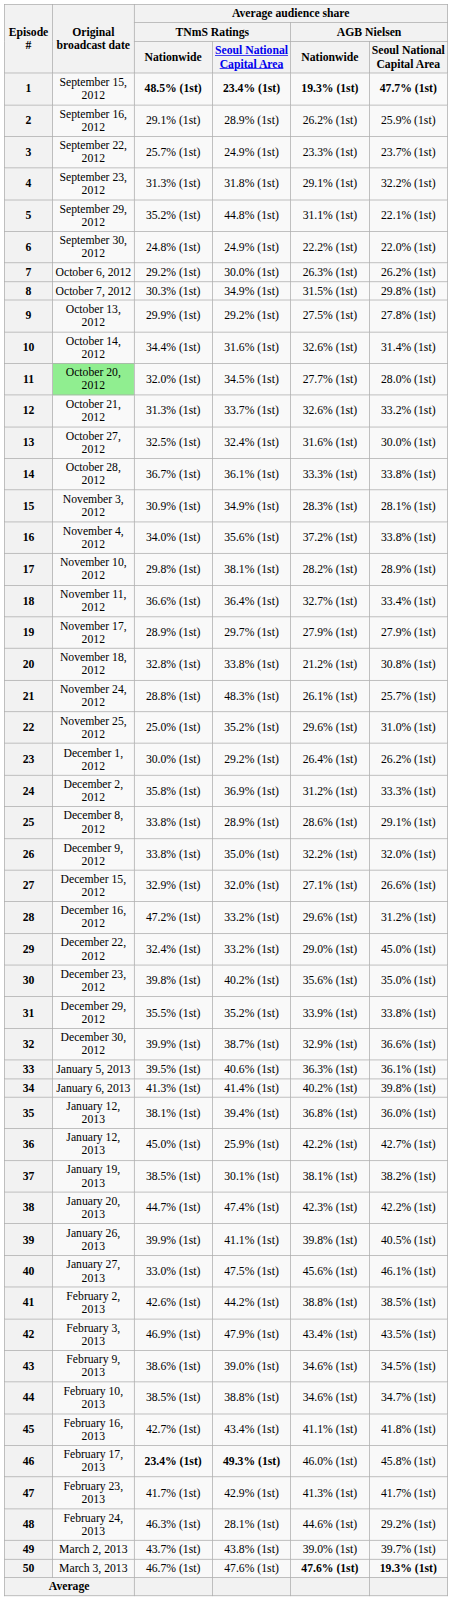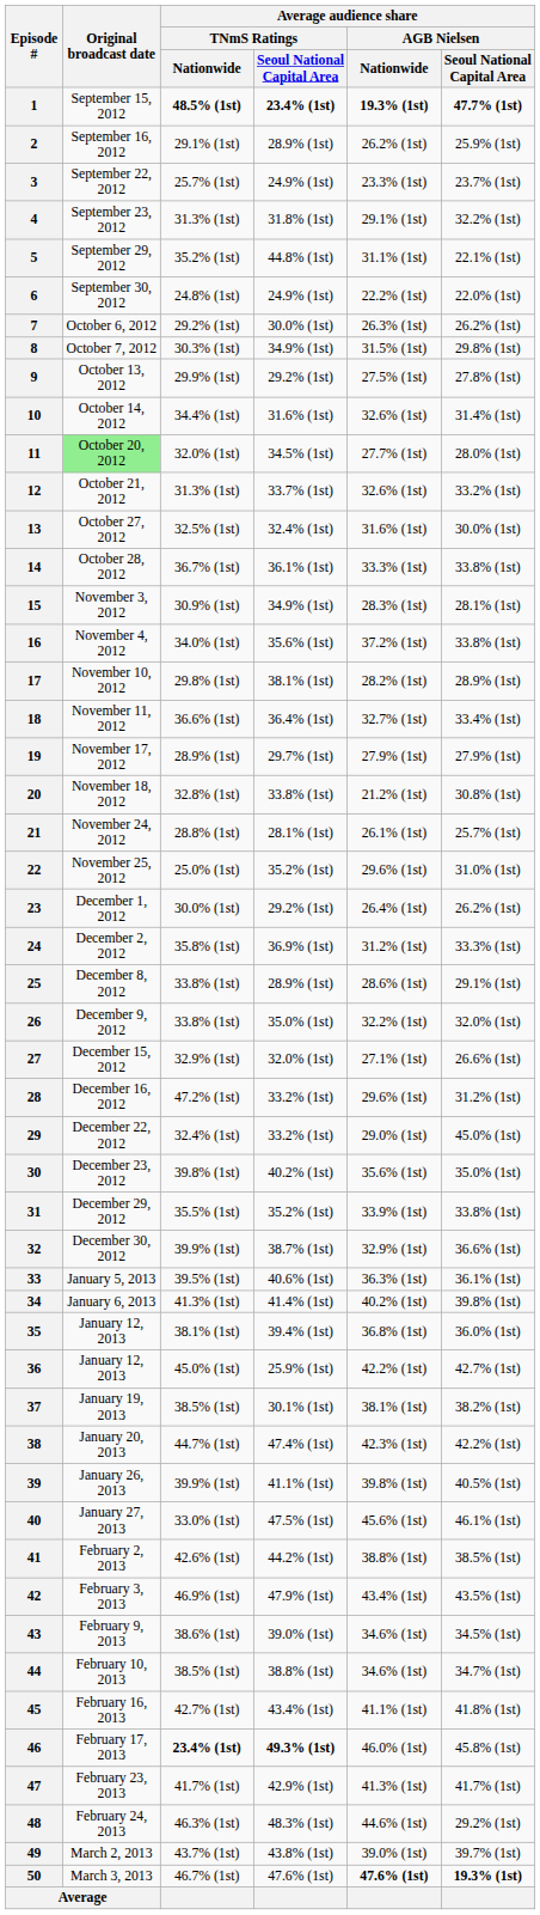 <table class=wikitable style="text-align:center">
 <tr>
 <th rowspan="3">Episode #</th>
 <th rowspan="3">Original broadcast date</th>
 <th colspan="5">Average audience share</th>
 </tr>
 <tr>
 <th colspan="2">TNmS Ratings</th>
 <th colspan="2">AGB Nielsen</th>
 </tr>
 <tr>
 <th width=100>Nationwide</th>
 <th width=100><a href='#'>Seoul National Capital Area</a></th>
 <th width=100>Nationwide</th>
 <th width=100>Seoul National Capital Area</th>
 </tr>
 <tr>
 <th>1</th>
 <td>September 15, 2012</td>
 <td><span><strong>48.5% (1st)</strong></span></td>
 <td><span><strong>23.4% (1st)</strong></span></td>
 <td><span><strong>19.3% (1st)</strong></span></td>
 <td><span><strong>47.7% (1st)</strong></span></td>
 </tr>
 <tr>
 <th>2</th>
 <td>September 16, 2012</td>
 <td>29.1% (1st)</td>
 <td>28.9% (1st)</td>
 <td>26.2% (1st)</td>
 <td>25.9% (1st)</td>
 </tr>
 <tr>
 <th>3</th>
 <td>September 22, 2012</td>
 <td>25.7% (1st)</td>
 <td>24.9% (1st)</td>
 <td>23.3% (1st)</td>
 <td>23.7% (1st)</td>
 </tr>
 <tr>
 <th>4</th>
 <td>September 23, 2012</td>
 <td>31.3% (1st)</td>
 <td>31.8% (1st)</td>
 <td>29.1% (1st)</td>
 <td>32.2% (1st)</td>
 </tr>
 <tr>
 <th>5</th>
 <td>September 29, 2012</td>
 <td>35.2% (1st)</td>
 <td>44.8% (1st)</td>
 <td>31.1% (1st)</td>
 <td>22.1% (1st)</td>
 </tr>
 <tr>
 <th>6</th>
 <td>September 30, 2012</td>
 <td>24.8% (1st)</td>
 <td>24.9% (1st)</td>
 <td>22.2% (1st)</td>
 <td>22.0% (1st)</td>
 </tr>
 <tr>
 <th>7</th>
 <td>October 6, 2012</td>
 <td>29.2% (1st)</td>
 <td>30.0% (1st)</td>
 <td>26.3% (1st)</td>
 <td>26.2% (1st)</td>
 </tr>
 <tr>
 <th>8</th>
 <td>October 7, 2012</td>
 <td>30.3% (1st)</td>
 <td>34.9% (1st)</td>
 <td>31.5% (1st)</td>
 <td>29.8% (1st)</td>
 </tr>
 <tr>
 <th>9</th>
 <td>October 13, 2012</td>
 <td>29.9% (1st)</td>
 <td>29.2% (1st)</td>
 <td>27.5% (1st)</td>
 <td>27.8% (1st)</td>
 </tr>
 <tr>
 <th>10</th>
 <td>October 14, 2012</td>
 <td>34.4% (1st)</td>
 <td>31.6% (1st)</td>
 <td>32.6% (1st)</td>
 <td>31.4% (1st)</td>
 </tr>
 <tr>
 <th>11</th>
 <td style="background: lightgreen;">October 20, 2012</td>
 <td>32.0% (1st)</td>
 <td>34.5% (1st)</td>
 <td>27.7% (1st)</td>
 <td>28.0% (1st)</td>
 </tr>
 <tr>
 <th>12</th>
 <td>October 21, 2012</td>
 <td>31.3% (1st)</td>
 <td>33.7% (1st)</td>
 <td>32.6% (1st)</td>
 <td>33.2% (1st)</td>
 </tr>
 <tr>
 <th>13</th>
 <td>October 27, 2012</td>
 <td>32.5% (1st)</td>
 <td>32.4% (1st)</td>
 <td>31.6% (1st)</td>
 <td>30.0% (1st)</td>
 </tr>
 <tr>
 <th>14</th>
 <td>October 28, 2012</td>
 <td>36.7% (1st)</td>
 <td>36.1% (1st)</td>
 <td>33.3% (1st)</td>
 <td>33.8% (1st)</td>
 </tr>
 <tr>
 <th>15</th>
 <td>November 3, 2012</td>
 <td>30.9% (1st)</td>
 <td>34.9% (1st)</td>
 <td>28.3% (1st)</td>
 <td>28.1% (1st)</td>
 </tr>
 <tr>
 <th>16</th>
 <td>November 4, 2012</td>
 <td>34.0% (1st)</td>
 <td>35.6% (1st)</td>
 <td>37.2% (1st)</td>
 <td>33.8% (1st)</td>
 </tr>
 <tr>
 <th>17</th>
 <td>November 10, 2012</td>
 <td>29.8% (1st)</td>
 <td>38.1% (1st)</td>
 <td>28.2% (1st)</td>
 <td>28.9% (1st)</td>
 </tr>
 <tr>
 <th>18</th>
 <td>November 11, 2012</td>
 <td>36.6% (1st)</td>
 <td>36.4% (1st)</td>
 <td>32.7% (1st)</td>
 <td>33.4% (1st)</td>
 </tr>
 <tr>
 <th>19</th>
 <td>November 17, 2012</td>
 <td>28.9% (1st)</td>
 <td>29.7% (1st)</td>
 <td>27.9% (1st)</td>
 <td>27.9% (1st)</td>
 </tr>
 <tr>
 <th>20</th>
 <td>November 18, 2012</td>
 <td>32.8% (1st)</td>
 <td>33.8% (1st)</td>
 <td>21.2% (1st)</td>
 <td>30.8% (1st)</td>
 </tr>
 <tr>
 <th>21</th>
 <td>November 24, 2012</td>
 <td>28.8% (1st)</td>
-<td>48.3% (1st)</td>
+<td>28.1% (1st)</td>
 <td>26.1% (1st)</td>
 <td>25.7% (1st)</td>
 </tr>
 <tr>
 <th>22</th>
 <td>November 25, 2012</td>
 <td>25.0% (1st)</td>
 <td>35.2% (1st)</td>
 <td>29.6% (1st)</td>
 <td>31.0% (1st)</td>
 </tr>
 <tr>
 <th>23</th>
 <td>December 1, 2012</td>
 <td>30.0% (1st)</td>
 <td>29.2% (1st)</td>
 <td>26.4% (1st)</td>
 <td>26.2% (1st)</td>
 </tr>
 <tr>
 <th>24</th>
 <td>December 2, 2012</td>
 <td>35.8% (1st)</td>
 <td>36.9% (1st)</td>
 <td>31.2% (1st)</td>
 <td>33.3% (1st)</td>
 </tr>
 <tr>
 <th>25</th>
 <td>December 8, 2012</td>
 <td>33.8% (1st)</td>
 <td>28.9% (1st)</td>
 <td>28.6% (1st)</td>
 <td>29.1% (1st)</td>
 </tr>
 <tr>
 <th>26</th>
 <td>December 9, 2012</td>
 <td>33.8% (1st)</td>
 <td>35.0% (1st)</td>
 <td>32.2% (1st)</td>
 <td>32.0% (1st)</td>
 </tr>
 <tr>
 <th>27</th>
 <td>December 15, 2012</td>
 <td>32.9% (1st)</td>
 <td>32.0% (1st)</td>
 <td>27.1% (1st)</td>
 <td>26.6% (1st)</td>
 </tr>
 <tr>
 <th>28</th>
 <td>December 16, 2012</td>
 <td>47.2% (1st)</td>
 <td>33.2% (1st)</td>
 <td>29.6% (1st)</td>
 <td>31.2% (1st)</td>
 </tr>
 <tr>
 <th>29</th>
 <td>December 22, 2012</td>
 <td>32.4% (1st)</td>
 <td>33.2% (1st)</td>
 <td>29.0% (1st)</td>
 <td>45.0% (1st)</td>
 </tr>
 <tr>
 <th>30</th>
 <td>December 23, 2012</td>
 <td>39.8% (1st)</td>
 <td>40.2% (1st)</td>
 <td>35.6% (1st)</td>
 <td>35.0% (1st)</td>
 </tr>
 <tr>
 <th>31</th>
 <td>December 29, 2012</td>
 <td>35.5% (1st)</td>
 <td>35.2% (1st)</td>
 <td>33.9% (1st)</td>
 <td>33.8% (1st)</td>
 </tr>
 <tr>
 <th>32</th>
 <td>December 30, 2012</td>
 <td>39.9% (1st)</td>
 <td>38.7% (1st)</td>
 <td>32.9% (1st)</td>
 <td>36.6% (1st)</td>
 </tr>
 <tr>
 <th>33</th>
 <td>January 5, 2013</td>
 <td>39.5% (1st)</td>
 <td>40.6% (1st)</td>
 <td>36.3% (1st)</td>
 <td>36.1% (1st)</td>
 </tr>
 <tr>
 <th>34</th>
 <td>January 6, 2013</td>
 <td>41.3% (1st)</td>
 <td>41.4% (1st)</td>
 <td>40.2% (1st)</td>
 <td>39.8% (1st)</td>
 </tr>
 <tr>
 <th>35</th>
 <td>January 12, 2013</td>
 <td>38.1% (1st)</td>
 <td>39.4% (1st)</td>
 <td>36.8% (1st)</td>
 <td>36.0% (1st)</td>
 </tr>
 <tr>
 <th>36</th>
 <td>January 12, 2013</td>
 <td>45.0% (1st)</td>
 <td>25.9% (1st)</td>
 <td>42.2% (1st)</td>
 <td>42.7% (1st)</td>
 </tr>
 <tr>
 <th>37</th>
 <td>January 19, 2013</td>
 <td>38.5% (1st)</td>
 <td>30.1% (1st)</td>
 <td>38.1% (1st)</td>
 <td>38.2% (1st)</td>
 </tr>
 <tr>
 <th>38</th>
 <td>January 20, 2013</td>
 <td>44.7% (1st)</td>
 <td>47.4% (1st)</td>
 <td>42.3% (1st)</td>
 <td>42.2% (1st)</td>
 </tr>
 <tr>
 <th>39</th>
 <td>January 26, 2013</td>
 <td>39.9% (1st)</td>
 <td>41.1% (1st)</td>
 <td>39.8% (1st)</td>
 <td>40.5% (1st)</td>
 </tr>
 <tr>
 <th>40</th>
 <td>January 27, 2013</td>
 <td>33.0% (1st)</td>
 <td>47.5% (1st)</td>
 <td>45.6% (1st)</td>
 <td>46.1% (1st)</td>
 </tr>
 <tr>
 <th>41</th>
 <td>February 2, 2013</td>
 <td>42.6% (1st)</td>
 <td>44.2% (1st)</td>
 <td>38.8% (1st)</td>
 <td>38.5% (1st)</td>
 </tr>
 <tr>
 <th>42</th>
 <td>February 3, 2013</td>
 <td>46.9% (1st)</td>
 <td>47.9% (1st)</td>
 <td>43.4% (1st)</td>
 <td>43.5% (1st)</td>
 </tr>
 <tr>
 <th>43</th>
 <td>February 9, 2013</td>
 <td>38.6% (1st)</td>
 <td>39.0% (1st)</td>
 <td>34.6% (1st)</td>
 <td>34.5% (1st)</td>
 </tr>
 <tr>
 <th>44</th>
 <td>February 10, 2013</td>
 <td>38.5% (1st)</td>
 <td>38.8% (1st)</td>
 <td>34.6% (1st)</td>
 <td>34.7% (1st)</td>
 </tr>
 <tr>
 <th>45</th>
 <td>February 16, 2013</td>
 <td>42.7% (1st)</td>
 <td>43.4% (1st)</td>
 <td>41.1% (1st)</td>
 <td>41.8% (1st)</td>
 </tr>
 <tr>
 <th>46</th>
 <td>February 17, 2013</td>
 <td><span><strong>23.4% (1st)</strong></span></td>
 <td><span><strong>49.3% (1st)</strong></span></td>
 <td>46.0% (1st)</td>
 <td>45.8% (1st)</td>
 </tr>
 <tr>
 <th>47</th>
 <td>February 23, 2013</td>
 <td>41.7% (1st)</td>
 <td>42.9% (1st)</td>
 <td>41.3% (1st)</td>
 <td>41.7% (1st)</td>
 </tr>
 <tr>
 <th>48</th>
 <td>February 24, 2013</td>
 <td>46.3% (1st)</td>
-<td>28.1% (1st)</td>
+<td>48.3% (1st)</td>
 <td>44.6% (1st)</td>
 <td>29.2% (1st)</td>
 </tr>
 <tr>
 <th>49</th>
 <td>March 2, 2013</td>
 <td>43.7% (1st)</td>
 <td>43.8% (1st)</td>
 <td>39.0% (1st)</td>
 <td>39.7% (1st)</td>
 </tr>
 <tr>
 <th>50</th>
 <td>March 3, 2013</td>
 <td>46.7% (1st)</td>
 <td>47.6% (1st)</td>
 <td><span><strong>47.6% (1st)</strong></span></td>
 <td><span><strong>19.3% (1st)</strong></span></td>
 </tr>
 <tr>
 <th colspan="2">Average</th>
 <th></th>
 <th></th>
 <th></th>
 <th></th>
 </tr>
 </table>
